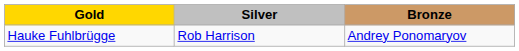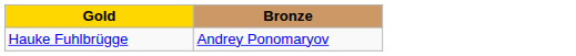 <table class="wikitable" style="text-align:left">
 <tr align="center">
 <td width=200 bgcolor=gold><strong>Gold</strong></td>
-<td width=200 bgcolor=silver><strong>Silver</strong></td>
 <td width=200 bgcolor=CC9966><strong>Bronze</strong></td>
 </tr>
 <tr>
 <td><a href='#'>Hauke Fuhlbrügge</a><br><em></em></td>
-<td><a href='#'>Rob Harrison</a><br><em></em></td>
 <td><a href='#'>Andrey Ponomaryov</a><br><em></em></td>
 </tr>
 </table>
